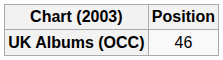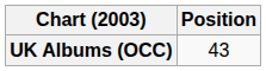 <table class="wikitable plainrowheaders" style="text-align:center">
 <tr>
 <th scope="col">Chart (2003)</th>
 <th scope="col">Position</th>
 </tr>
 <tr>
 <th scope="row">UK Albums (OCC)</th>
-<td>46</td>
+<td>43</td>
 </tr>
 </table>
